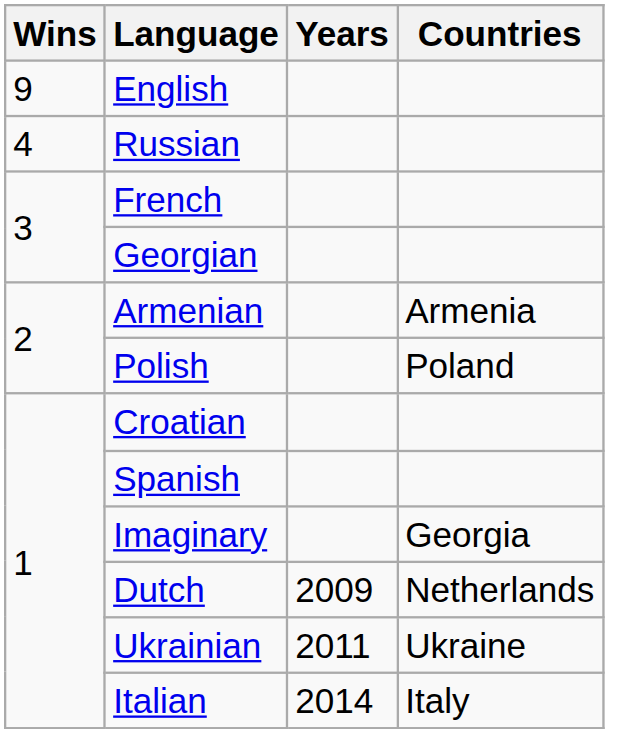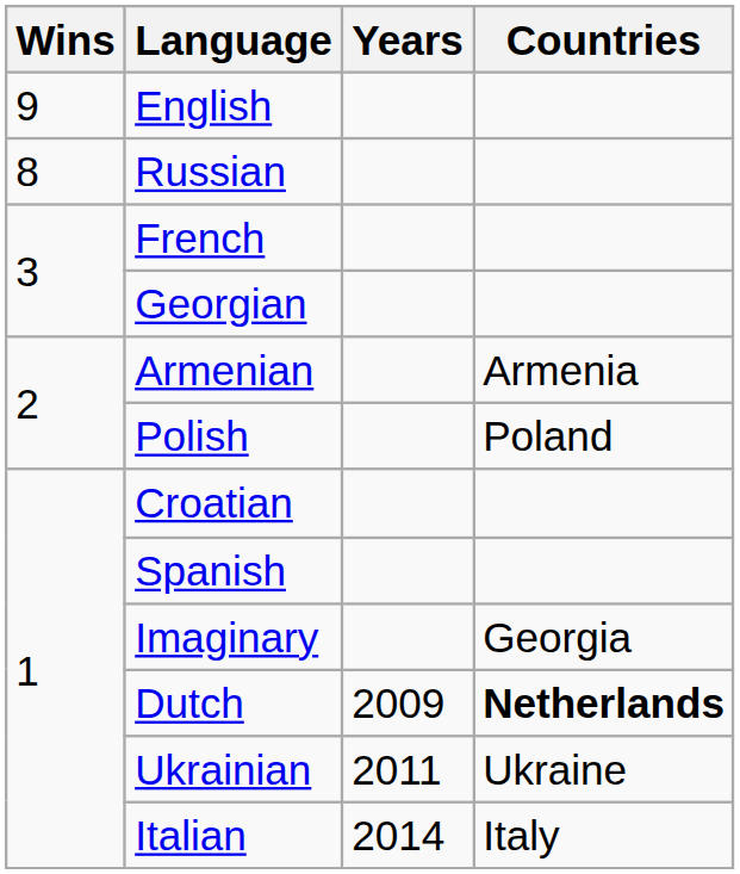 <table class="wikitable" style="font-size:95%">
 <tr>
 <th>Wins</th>
 <th>Language</th>
 <th>Years</th>
 <th>Countries</th>
 </tr>
 <tr>
 <td>9</td>
 <td><a href='#'>English</a></td>
 <td></td>
 <td></td>
 </tr>
 <tr>
-<td>4</td>
+<td>8</td>
 <td><a href='#'>Russian</a></td>
 <td></td>
 <td></td>
 </tr>
 <tr>
 <td rowspan="2">3</td>
 <td><a href='#'>French</a></td>
 <td></td>
 <td></td>
 </tr>
 <tr>
 <td><a href='#'>Georgian</a></td>
 <td></td>
 <td></td>
 </tr>
 <tr>
 <td rowspan="2">2</td>
 <td><a href='#'>Armenian</a></td>
 <td></td>
 <td>Armenia</td>
 </tr>
 <tr>
 <td><a href='#'>Polish</a></td>
 <td></td>
 <td>Poland</td>
 </tr>
 <tr>
 <td rowspan="6">1</td>
 <td><a href='#'>Croatian</a></td>
 <td></td>
 <td></td>
 </tr>
 <tr>
 <td><a href='#'>Spanish</a></td>
 <td></td>
 <td></td>
 </tr>
 <tr>
 <td><a href='#'>Imaginary</a></td>
 <td></td>
 <td>Georgia</td>
 </tr>
 <tr>
 <td><a href='#'>Dutch</a></td>
 <td>2009</td>
-<td>Netherlands</td>
+<td><strong>Netherlands</strong></td>
 </tr>
 <tr>
 <td><a href='#'>Ukrainian</a></td>
 <td>2011</td>
 <td>Ukraine</td>
 </tr>
 <tr>
 <td><a href='#'>Italian</a></td>
 <td>2014</td>
 <td>Italy</td>
 </tr>
 </table>
